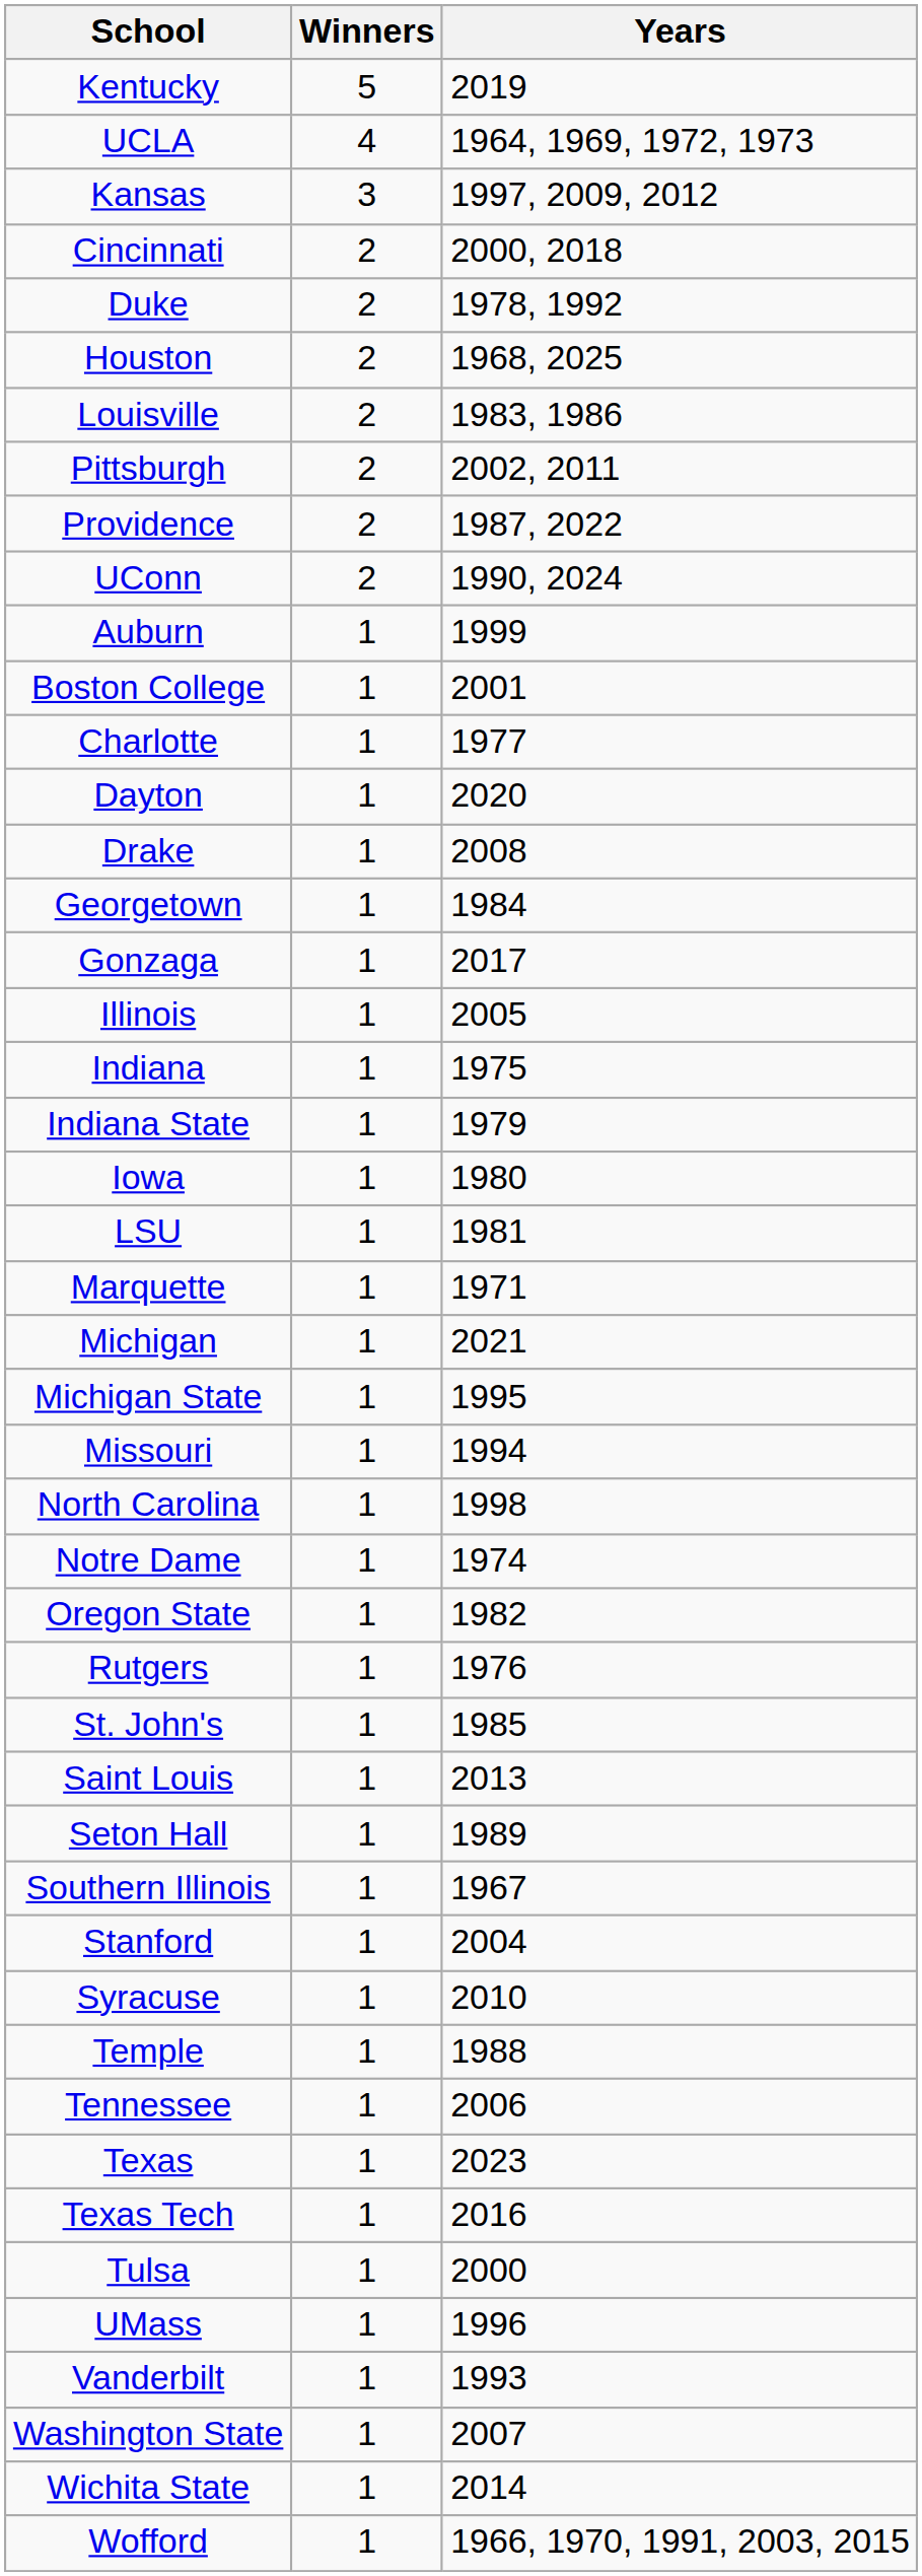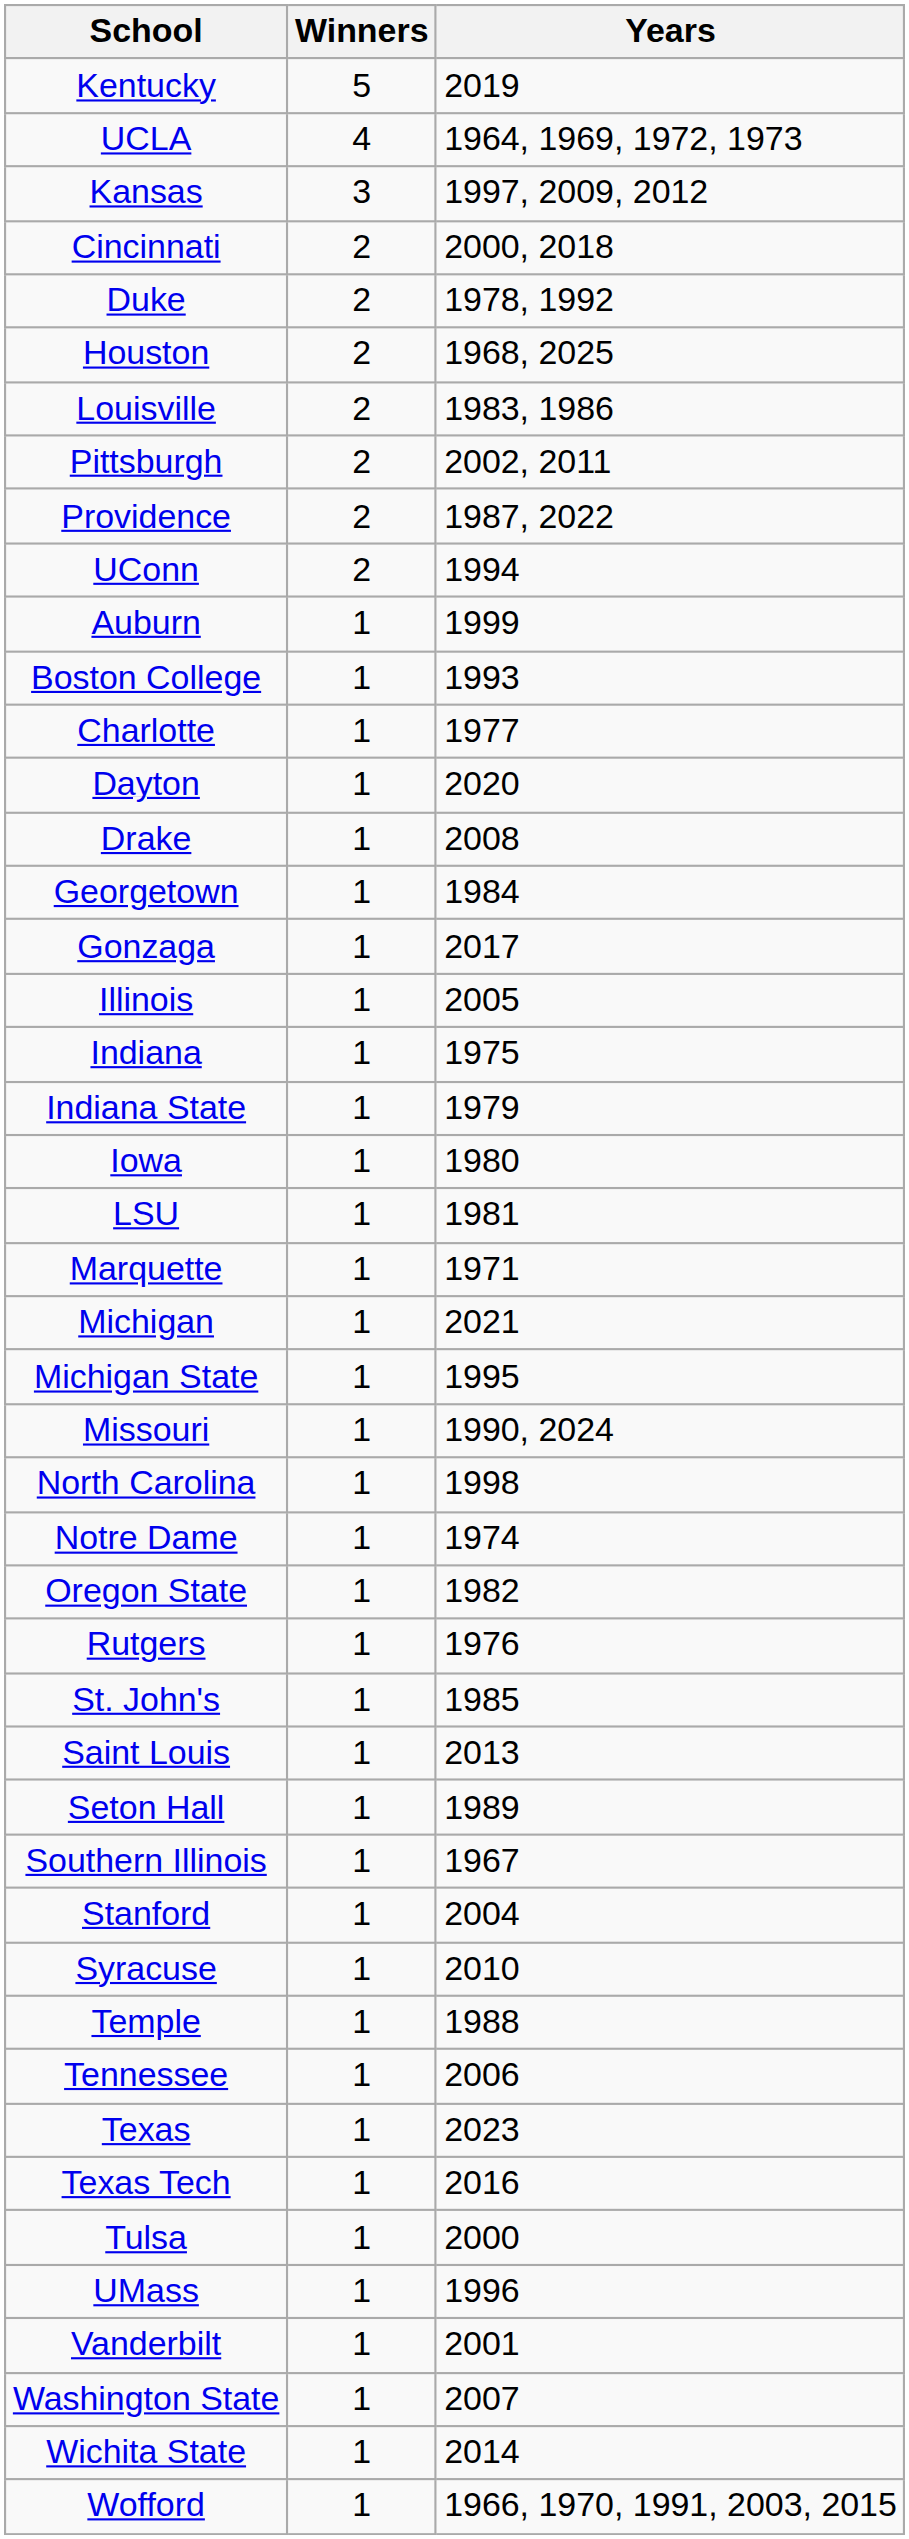 <table class="wikitable">
 <tr>
 <th>School</th>
 <th>Winners</th>
 <th>Years</th>
 </tr>
 <tr align="center">
 <td><a href='#'>Kentucky</a></td>
 <td>5</td>
 <td align="left">2019</td>
 </tr>
 <tr align="center">
 <td><a href='#'>UCLA</a></td>
 <td>4</td>
 <td align="left">1964, 1969, 1972, 1973</td>
 </tr>
 <tr align="center">
 <td><a href='#'>Kansas</a></td>
 <td>3</td>
 <td align="left">1997, 2009, 2012</td>
 </tr>
 <tr align=center>
 <td><a href='#'>Cincinnati</a></td>
 <td>2</td>
 <td align="left">2000, 2018</td>
 </tr>
 <tr align=center>
 <td><a href='#'>Duke</a></td>
 <td>2</td>
 <td align="left">1978, 1992</td>
 </tr>
 <tr align="center">
 <td><a href='#'>Houston</a></td>
 <td>2</td>
 <td align="left">1968, 2025</td>
 </tr>
 <tr align=center>
 <td><a href='#'>Louisville</a></td>
 <td>2</td>
 <td align="left">1983, 1986</td>
 </tr>
 <tr align="center">
 <td><a href='#'>Pittsburgh</a></td>
 <td>2</td>
 <td align="left">2002, 2011</td>
 </tr>
 <tr align="center">
 <td><a href='#'>Providence</a></td>
 <td>2</td>
 <td align="left">1987, 2022</td>
 </tr>
 <tr align="center">
 <td><a href='#'>UConn</a></td>
 <td>2</td>
-<td align="left">1990, 2024</td>
+<td align="left">1994</td>
 </tr>
 <tr align="center">
 <td><a href='#'>Auburn</a></td>
 <td>1</td>
 <td align="left">1999</td>
 </tr>
 <tr align="center">
 <td><a href='#'>Boston College</a></td>
 <td>1</td>
-<td align="left">2001</td>
+<td align="left">1993</td>
 </tr>
 <tr align="center">
 <td><a href='#'>Charlotte</a></td>
 <td>1</td>
 <td align="left">1977</td>
 </tr>
 <tr align="center">
 <td><a href='#'>Dayton</a></td>
 <td>1</td>
 <td align="left">2020</td>
 </tr>
 <tr align="center">
 <td><a href='#'>Drake</a></td>
 <td>1</td>
 <td align="left">2008</td>
 </tr>
 <tr align="center">
 <td><a href='#'>Georgetown</a></td>
 <td>1</td>
 <td align="left">1984</td>
 </tr>
 <tr align="center">
 <td><a href='#'>Gonzaga</a></td>
 <td>1</td>
 <td align="left">2017</td>
 </tr>
 <tr align="center">
 <td><a href='#'>Illinois</a></td>
 <td>1</td>
 <td align="left">2005</td>
 </tr>
 <tr align="center">
 <td><a href='#'>Indiana</a></td>
 <td>1</td>
 <td align="left">1975</td>
 </tr>
 <tr align="center">
 <td><a href='#'>Indiana State</a></td>
 <td>1</td>
 <td align="left">1979</td>
 </tr>
 <tr align="center">
 <td><a href='#'>Iowa</a></td>
 <td>1</td>
 <td align="left">1980</td>
 </tr>
 <tr align="center">
 <td><a href='#'>LSU</a></td>
 <td>1</td>
 <td align="left">1981</td>
 </tr>
 <tr align="center">
 <td><a href='#'>Marquette</a></td>
 <td>1</td>
 <td align="left">1971</td>
 </tr>
 <tr align="center">
 <td><a href='#'>Michigan</a></td>
 <td>1</td>
 <td align="left">2021</td>
 </tr>
 <tr align="center">
 <td><a href='#'>Michigan State</a></td>
 <td>1</td>
 <td align="left">1995</td>
 </tr>
 <tr align="center">
 <td><a href='#'>Missouri</a></td>
 <td>1</td>
-<td align="left">1994</td>
+<td align="left">1990, 2024</td>
 </tr>
 <tr align="center">
 <td><a href='#'>North Carolina</a></td>
 <td>1</td>
 <td align="left">1998</td>
 </tr>
 <tr align="center">
 <td><a href='#'>Notre Dame</a></td>
 <td>1</td>
 <td align="left">1974</td>
 </tr>
 <tr align="center">
 <td><a href='#'>Oregon State</a></td>
 <td>1</td>
 <td align="left">1982</td>
 </tr>
 <tr align="center">
 <td><a href='#'>Rutgers</a></td>
 <td>1</td>
 <td align="left">1976</td>
 </tr>
 <tr align="center">
 <td><a href='#'>St. John's</a></td>
 <td>1</td>
 <td align="left">1985</td>
 </tr>
 <tr align="center">
 <td><a href='#'>Saint Louis</a></td>
 <td>1</td>
 <td align="left">2013</td>
 </tr>
 <tr align="center">
 <td><a href='#'>Seton Hall</a></td>
 <td>1</td>
 <td align="left">1989</td>
 </tr>
 <tr align="center">
 <td><a href='#'>Southern Illinois</a></td>
 <td>1</td>
 <td align="left">1967</td>
 </tr>
 <tr align="center">
 <td><a href='#'>Stanford</a></td>
 <td>1</td>
 <td align="left">2004</td>
 </tr>
 <tr align="center">
 <td><a href='#'>Syracuse</a></td>
 <td>1</td>
 <td align="left">2010</td>
 </tr>
 <tr align="center">
 <td><a href='#'>Temple</a></td>
 <td>1</td>
 <td align="left">1988</td>
 </tr>
 <tr align="center">
 <td><a href='#'>Tennessee</a></td>
 <td>1</td>
 <td align="left">2006</td>
 </tr>
 <tr align="center">
 <td><a href='#'>Texas</a></td>
 <td>1</td>
 <td align="left">2023</td>
 </tr>
 <tr align="center">
 <td><a href='#'>Texas Tech</a></td>
 <td>1</td>
 <td align="left">2016</td>
 </tr>
 <tr align="center">
 <td><a href='#'>Tulsa</a></td>
 <td>1</td>
 <td align="left">2000</td>
 </tr>
 <tr align="center">
 <td><a href='#'>UMass</a></td>
 <td>1</td>
 <td align="left">1996</td>
 </tr>
 <tr align="center">
 <td><a href='#'>Vanderbilt</a></td>
 <td>1</td>
-<td align="left">1993</td>
+<td align="left">2001</td>
 </tr>
 <tr align="center">
 <td><a href='#'>Washington State</a></td>
 <td>1</td>
 <td align="left">2007</td>
 </tr>
 <tr align="center">
 <td><a href='#'>Wichita State</a></td>
 <td>1</td>
 <td align="left">2014</td>
 </tr>
 <tr align="center">
 <td><a href='#'>Wofford</a></td>
 <td>1</td>
 <td align="left">1966, 1970, 1991, 2003, 2015</td>
 </tr>
 </table>
